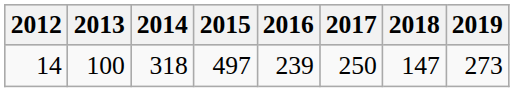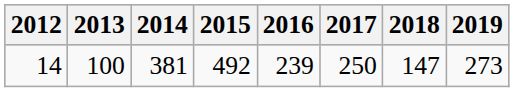 <table class="wikitable" style="text-align: right;">
 <tr>
 <th>2012</th>
 <th>2013</th>
 <th>2014</th>
 <th>2015</th>
 <th>2016</th>
 <th>2017</th>
 <th>2018</th>
 <th>2019</th>
 </tr>
 <tr>
 <td>14</td>
 <td>100</td>
-<td>318</td>
-<td>497</td>
+<td>381</td>
+<td>492</td>
 <td>239</td>
 <td>250</td>
 <td>147</td>
 <td>273 </td>
 </tr>
 </table>
